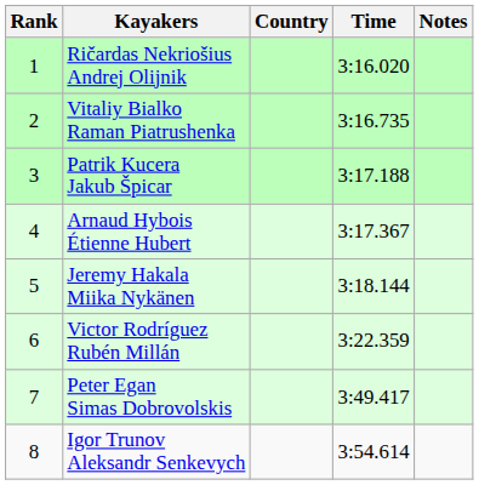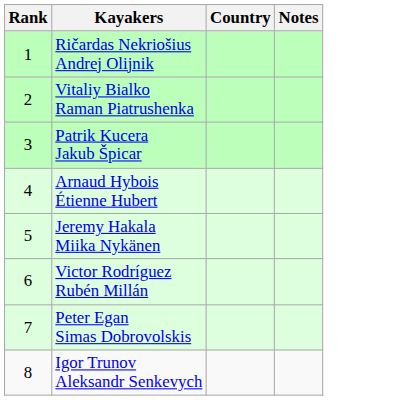 <table class="wikitable" style="text-align:center">
 <tr>
 <th>Rank</th>
 <th>Kayakers</th>
 <th>Country</th>
-<th>Time</th>
 <th>Notes</th>
 </tr>
 <tr bgcolor=bbffbb>
 <td>1</td>
 <td align="left"><a href='#'>Ričardas Nekriošius</a><br><a href='#'>Andrej Olijnik</a></td>
 <td align="left"></td>
-<td>3:16.020</td>
 <td></td>
 </tr>
 <tr bgcolor=bbffbb>
 <td>2</td>
 <td align="left"><a href='#'>Vitaliy Bialko</a><br><a href='#'>Raman Piatrushenka</a></td>
 <td align="left"></td>
-<td>3:16.735</td>
 <td></td>
 </tr>
 <tr bgcolor=bbffbb>
 <td>3</td>
 <td align="left"><a href='#'>Patrik Kucera</a><br><a href='#'>Jakub Špicar</a></td>
 <td align="left"></td>
-<td>3:17.188</td>
 <td></td>
 </tr>
 <tr bgcolor=ddffdd>
 <td>4</td>
 <td align="left"><a href='#'>Arnaud Hybois</a><br><a href='#'>Étienne Hubert</a></td>
 <td align="left"></td>
-<td>3:17.367</td>
 <td></td>
 </tr>
 <tr bgcolor=ddffdd>
 <td>5</td>
 <td align="left"><a href='#'>Jeremy Hakala</a><br><a href='#'>Miika Nykänen</a></td>
 <td align="left"></td>
-<td>3:18.144</td>
 <td></td>
 </tr>
 <tr bgcolor=ddffdd>
 <td>6</td>
 <td align="left"><a href='#'>Victor Rodríguez</a><br><a href='#'>Rubén Millán</a></td>
 <td align="left"></td>
-<td>3:22.359</td>
 <td></td>
 </tr>
 <tr bgcolor=ddffdd>
 <td>7</td>
 <td align="left"><a href='#'>Peter Egan</a><br><a href='#'>Simas Dobrovolskis</a></td>
 <td align="left"></td>
-<td>3:49.417</td>
 <td></td>
 </tr>
 <tr>
 <td>8</td>
 <td align="left"><a href='#'>Igor Trunov</a><br><a href='#'>Aleksandr Senkevych</a></td>
 <td align="left"></td>
-<td>3:54.614</td>
 <td></td>
 </tr>
 </table>
